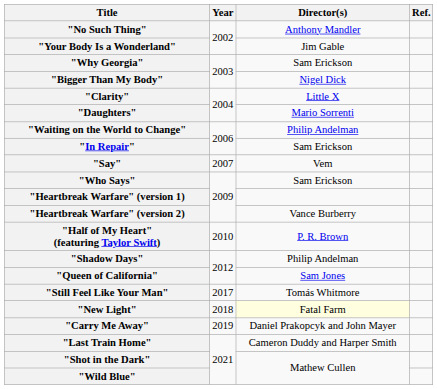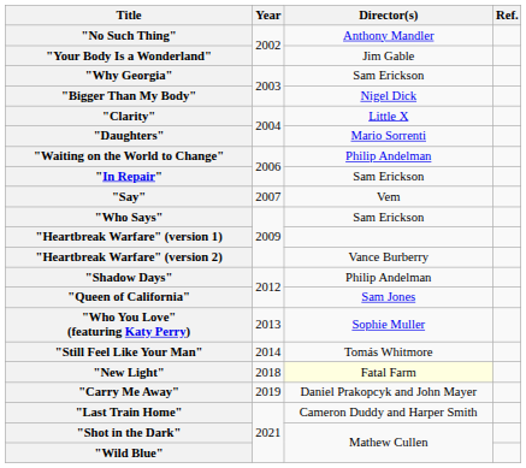 <table class="wikitable plainrowheaders" style="text-align:center;">
 <tr>
 <th scope="col" style="width:19em;">Title</th>
 <th scope="col">Year</th>
 <th scope="col" style="width:16em;">Director(s)</th>
 <th scope="col">Ref.</th>
 </tr>
 <tr>
 <th scope="row">"No Such Thing"</th>
 <td rowspan="2">2002</td>
 <td><a href='#'>Anthony Mandler</a></td>
 <td></td>
 </tr>
 <tr>
 <th scope="row">"Your Body Is a Wonderland"</th>
 <td>Jim Gable</td>
 <td></td>
 </tr>
 <tr>
 <th scope="row">"Why Georgia"</th>
 <td rowspan="2">2003</td>
 <td>Sam Erickson</td>
 <td></td>
 </tr>
 <tr>
 <th scope="row">"Bigger Than My Body"</th>
 <td><a href='#'>Nigel Dick</a></td>
 <td></td>
 </tr>
 <tr>
 <th scope="row">"Clarity"</th>
 <td rowspan="2">2004</td>
 <td><a href='#'>Little X</a></td>
 <td></td>
 </tr>
 <tr>
 <th scope="row">"Daughters"</th>
 <td><a href='#'>Mario Sorrenti</a></td>
 <td></td>
 </tr>
 <tr>
 <th scope="row">"Waiting on the World to Change"</th>
 <td rowspan="2">2006</td>
 <td><a href='#'>Philip Andelman</a></td>
 <td></td>
 </tr>
 <tr>
 <th scope="row">"<a href='#'>In Repair</a>"</th>
 <td>Sam Erickson</td>
 <td></td>
 </tr>
 <tr>
 <th scope="row">"Say"</th>
 <td>2007</td>
 <td>Vem</td>
 <td></td>
 </tr>
 <tr>
 <th scope="row">"Who Says"</th>
 <td rowspan="3">2009</td>
 <td>Sam Erickson</td>
 <td></td>
 </tr>
 <tr>
 <th scope="row">"Heartbreak Warfare" (version 1)</th>
 <td></td>
 <td></td>
 </tr>
 <tr>
 <th scope="row">"Heartbreak Warfare" (version 2)</th>
 <td>Vance Burberry</td>
 <td></td>
 </tr>
 <tr>
-<th scope="row">"Half of My Heart"<br><span>(featuring <a href='#'>Taylor Swift</a>)</span></th>
-<td>2010</td>
-<td><a href='#'>P. R. Brown</a></td>
-<td></td>
-</tr>
-<tr>
 <th scope="row">"Shadow Days"</th>
 <td rowspan="2">2012</td>
 <td>Philip Andelman</td>
 <td></td>
 </tr>
 <tr>
 <th scope="row">"Queen of California"</th>
 <td><a href='#'>Sam Jones</a></td>
 <td></td>
 </tr>
 <tr>
+<th scope="row">"Who You Love" <br><span>(featuring <a href='#'>Katy Perry</a>)</span></th>
+<td>2013</td>
+<td><a href='#'>Sophie Muller</a></td>
+<td></td>
+</tr>
+<tr>
 <th scope="row">"Still Feel Like Your Man"</th>
-<td>2017</td>
+<td>2014</td>
 <td>Tomás Whitmore</td>
 <td></td>
 </tr>
 <tr>
 <th scope="row">"New Light"</th>
 <td>2018</td>
 <td style="background: lightyellow;">Fatal Farm</td>
 <td></td>
 </tr>
 <tr>
 <th scope="row">"Carry Me Away"</th>
 <td>2019</td>
 <td>Daniel Prakopcyk and John Mayer</td>
 <td></td>
 </tr>
 <tr>
 <th scope="row">"Last Train Home"</th>
 <td rowspan="3">2021</td>
 <td>Cameron Duddy and Harper Smith</td>
 <td></td>
 </tr>
 <tr>
 <th scope="row">"Shot in the Dark"</th>
 <td rowspan="2">Mathew Cullen</td>
 <td></td>
 </tr>
 <tr>
 <th scope="row">"Wild Blue"</th>
 <td></td>
 </tr>
 </table>
